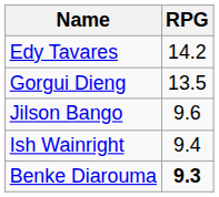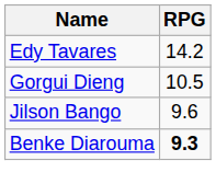 <table class="wikitable">
 <tr>
 <th>Name</th>
 <th>RPG</th>
 </tr>
 <tr>
 <td> <a href='#'>Edy Tavares</a></td>
 <td align=center>14.2</td>
 </tr>
 <tr>
 <td> <a href='#'>Gorgui Dieng</a></td>
-<td align=center>13.5</td>
+<td align=center>10.5</td>
 </tr>
 <tr>
 <td> <a href='#'>Jilson Bango</a></td>
 <td align=center>9.6</td>
 </tr>
 <tr>
-<td> <a href='#'>Ish Wainright</a></td>
-<td align=center>9.4</td>
-</tr>
-<tr>
 <td> <a href='#'>Benke Diarouma</a></td>
 <td align=center><strong>9.3</strong></td>
 </tr>
 </table>
